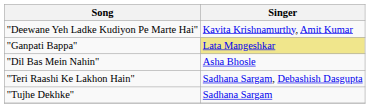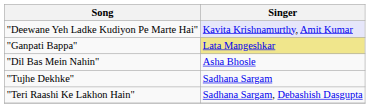 <table class="wikitable">
 <tr>
 <th>Song</th>
 <th>Singer</th>
 </tr>
 <tr>
 <td>"Deewane Yeh Ladke Kudiyon Pe Marte Hai"</td>
-<td><a href='#'>Kavita Krishnamurthy</a>, <a href='#'>Amit Kumar</a></td>
+<td style="background: lavender;"><a href='#'>Kavita Krishnamurthy</a>, <a href='#'>Amit Kumar</a></td>
 </tr>
 <tr>
 <td>"Ganpati Bappa"</td>
 <td style="background: khaki;"><a href='#'>Lata Mangeshkar</a></td>
 </tr>
 <tr>
 <td>"Dil Bas Mein Nahin"</td>
 <td><a href='#'>Asha Bhosle</a></td>
 </tr>
 <tr>
+<td>"Tujhe Dekhke"</td>
+<td><a href='#'>Sadhana Sargam</a></td>
+</tr>
+<tr>
 <td>"Teri Raashi Ke Lakhon Hain"</td>
 <td><a href='#'>Sadhana Sargam</a>, <a href='#'>Debashish Dasgupta</a></td>
 </tr>
 <tr>
-<td>"Tujhe Dekhke"</td>
-<td><a href='#'>Sadhana Sargam</a></td>
-</tr>
-<tr>
 </tr>
 </table>
